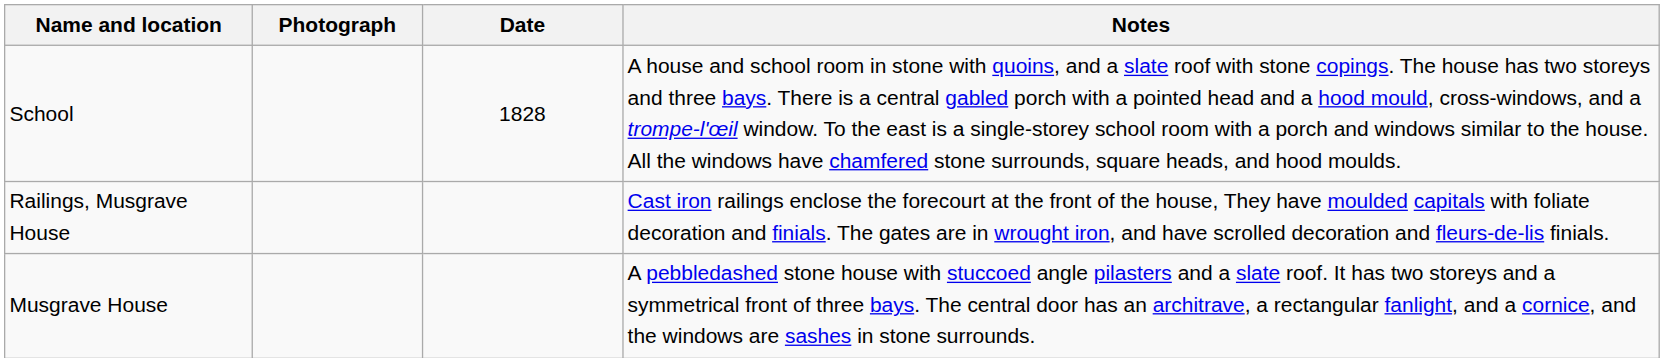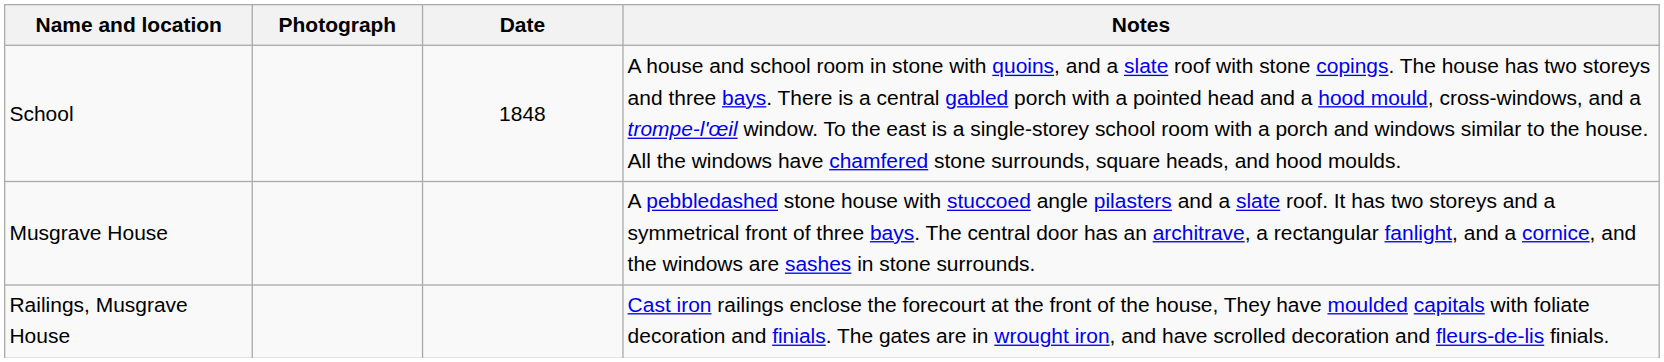 <table class="wikitable sortable plainrowheaders" style="width:100%;border:0px;text-align:left;line-height:150%;">
 <tr>
 <th scope="col"  style="width:150px">Name and location</th>
 <th scope="col"  style="width:100px" class="unsortable">Photograph</th>
 <th scope="col"  style="width:120px">Date</th>
 <th scope="col"  style="width:650px" class="unsortable">Notes</th>
 </tr>
 <tr>
 <td>School<br><small></small></td>
 <td></td>
-<td align="center">1828</td>
+<td align="center">1848</td>
 <td>A house and school room in stone with <a href='#'>quoins</a>, and a <a href='#'>slate</a> roof with stone <a href='#'>copings</a>.  The house has two storeys and three <a href='#'>bays</a>.  There is a central <a href='#'>gabled</a> porch with a pointed head and a <a href='#'>hood mould</a>, cross-windows, and a <em><a href='#'>trompe-l'œil</a></em> window.  To the east is a single-storey school room with a porch and windows similar to the house.  All the windows have <a href='#'>chamfered</a> stone surrounds, square heads, and hood moulds.</td>
+</tr>
+<tr>
+<td>Musgrave House<br><small></small></td>
+<td></td>
+<td align="center"></td>
+<td>A <a href='#'>pebbledashed</a> stone house with <a href='#'>stuccoed</a> angle <a href='#'>pilasters</a> and a <a href='#'>slate</a> roof.  It has two storeys and a symmetrical front of three <a href='#'>bays</a>.  The central door has an <a href='#'>architrave</a>, a rectangular <a href='#'>fanlight</a>, and a <a href='#'>cornice</a>, and the windows are <a href='#'>sashes</a> in stone surrounds.</td>
 </tr>
 <tr>
 <td>Railings, Musgrave House<br><small></small></td>
 <td></td>
 <td align="center"></td>
 <td><a href='#'>Cast iron</a> railings enclose the forecourt at the front of the house,  They have <a href='#'>moulded</a> <a href='#'>capitals</a> with foliate decoration and <a href='#'>finials</a>.  The gates are in <a href='#'>wrought iron</a>, and have scrolled decoration and <a href='#'>fleurs-de-lis</a> finials.</td>
 </tr>
 <tr>
-<td>Musgrave House<br><small></small></td>
-<td></td>
-<td align="center"></td>
-<td>A <a href='#'>pebbledashed</a> stone house with <a href='#'>stuccoed</a> angle <a href='#'>pilasters</a> and a <a href='#'>slate</a> roof.  It has two storeys and a symmetrical front of three <a href='#'>bays</a>.  The central door has an <a href='#'>architrave</a>, a rectangular <a href='#'>fanlight</a>, and a <a href='#'>cornice</a>, and the windows are <a href='#'>sashes</a> in stone surrounds.</td>
-</tr>
-<tr>
 </tr>
 </table>
